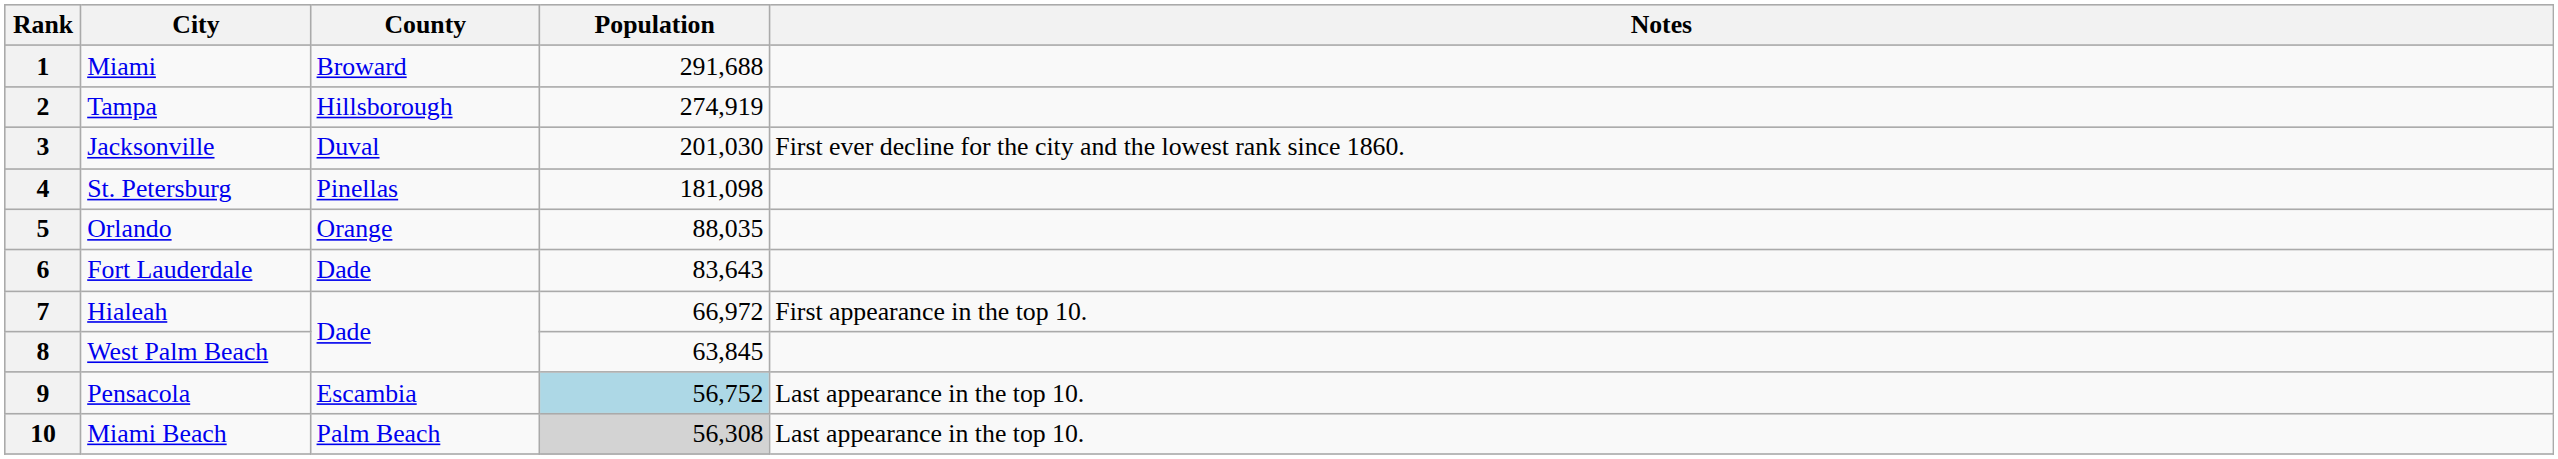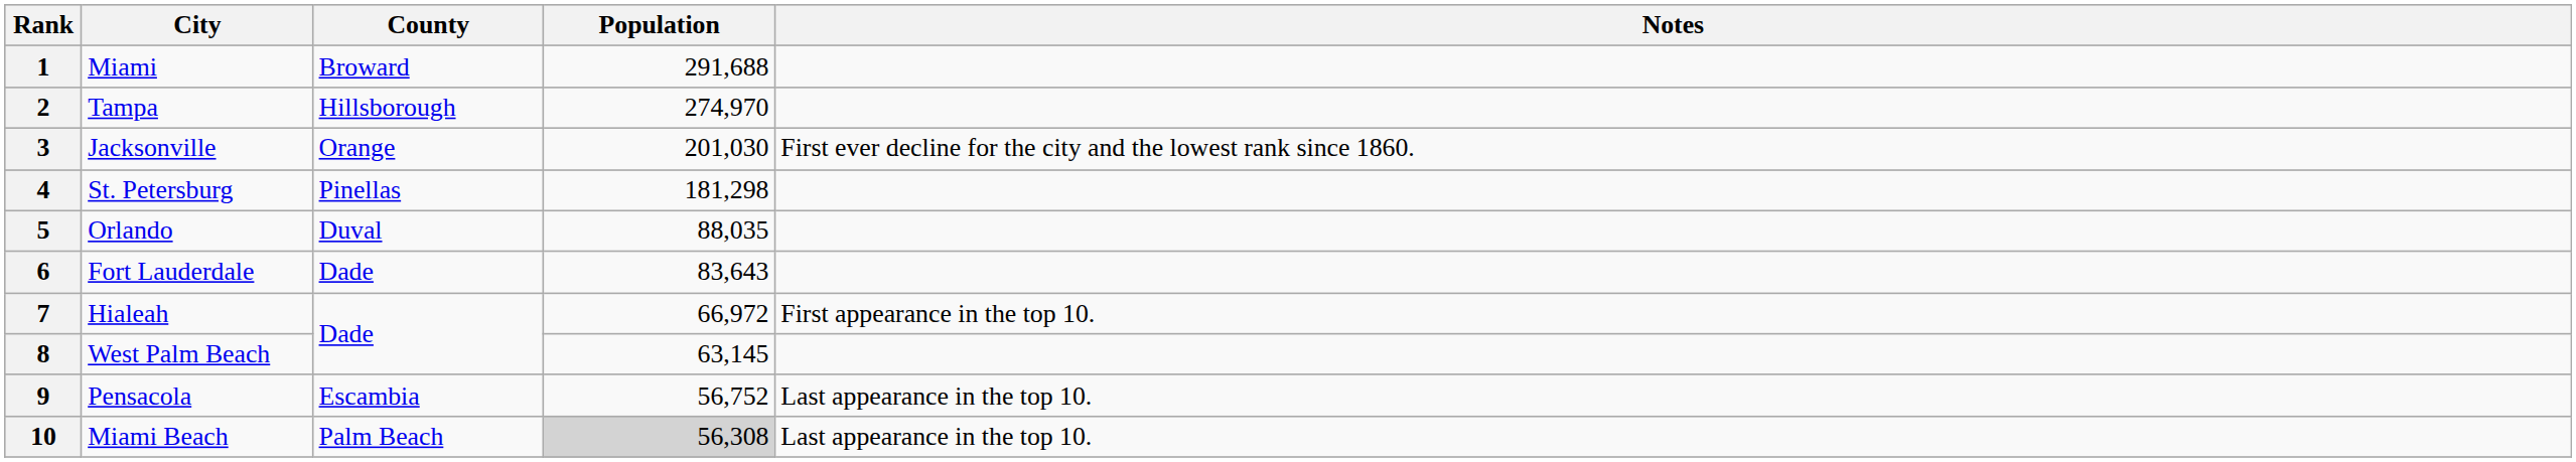 <table class="wikitable plainrowheaders" style="width:100%">
 <tr>
 <th scope="col" style="width:3%;">Rank</th>
 <th scope="col" style="width:9%;">City</th>
 <th scope="col" style="width:9%;">County</th>
 <th scope="col" style="width:9%;">Population</th>
 <th scope="col" style="width:70%;">Notes</th>
 </tr>
 <tr>
 <th scope="row">1</th>
 <td><a href='#'>Miami</a></td>
 <td><a href='#'>Broward</a></td>
 <td align="right">291,688</td>
 <td></td>
 </tr>
 <tr>
 <th scope="row">2</th>
 <td><a href='#'>Tampa</a></td>
 <td><a href='#'>Hillsborough</a></td>
-<td align="right">274,919</td>
+<td align="right">274,970</td>
 <td></td>
 </tr>
 <tr>
 <th scope="row">3</th>
 <td><a href='#'>Jacksonville</a></td>
-<td><a href='#'>Duval</a></td>
+<td><a href='#'>Orange</a></td>
 <td align="right">201,030</td>
 <td>First ever decline for the city and the lowest rank since 1860.</td>
 </tr>
 <tr>
 <th scope="row">4</th>
 <td><a href='#'>St. Petersburg</a></td>
 <td><a href='#'>Pinellas</a></td>
-<td align="right">181,098</td>
+<td align="right">181,298</td>
 <td></td>
 </tr>
 <tr>
 <th scope="row">5</th>
 <td><a href='#'>Orlando</a></td>
-<td><a href='#'>Orange</a></td>
+<td><a href='#'>Duval</a></td>
 <td align="right">88,035</td>
 <td></td>
 </tr>
 <tr>
 <th scope="row">6</th>
 <td><a href='#'>Fort Lauderdale</a></td>
 <td><a href='#'>Dade</a></td>
 <td align="right">83,643</td>
 <td></td>
 </tr>
 <tr>
 <th scope="row">7</th>
 <td><a href='#'>Hialeah</a></td>
 <td rowspan="2"><a href='#'>Dade</a></td>
 <td align="right">66,972</td>
 <td>First appearance in the top 10.</td>
 </tr>
 <tr>
 <th scope="row">8</th>
 <td><a href='#'>West Palm Beach</a></td>
-<td align="right">63,845</td>
+<td align="right">63,145</td>
 <td></td>
 </tr>
 <tr>
 <th scope="row">9</th>
 <td><a href='#'>Pensacola</a></td>
 <td><a href='#'>Escambia</a></td>
-<td align="right" style="background: lightblue;">56,752</td>
+<td align="right">56,752</td>
 <td>Last appearance in the top 10.</td>
 </tr>
 <tr>
 <th scope="row">10</th>
 <td><a href='#'>Miami Beach</a></td>
 <td><a href='#'>Palm Beach</a></td>
 <td align="right" style="background: lightgrey;">56,308</td>
 <td>Last appearance in the top 10.</td>
 </tr>
 </table>
